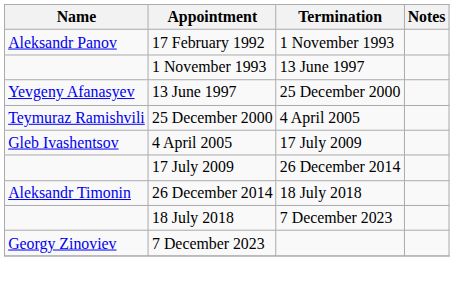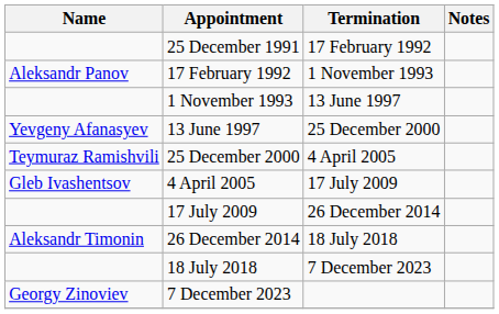 <table class="wikitable">
 <tr valign="middle">
 <th>Name</th>
 <th>Appointment</th>
 <th>Termination</th>
 <th>Notes</th>
+</tr>
+<tr>
+<td></td>
+<td>25 December 1991</td>
+<td>17 February 1992</td>
+<td></td>
 </tr>
 <tr>
 <td><a href='#'>Aleksandr Panov</a></td>
 <td>17 February 1992</td>
 <td>1 November 1993</td>
 <td></td>
 </tr>
 <tr>
 <td></td>
 <td>1 November 1993</td>
 <td>13 June 1997</td>
 <td></td>
 </tr>
 <tr>
 <td><a href='#'>Yevgeny Afanasyev</a></td>
 <td>13 June 1997</td>
 <td>25 December 2000</td>
 <td></td>
 </tr>
 <tr>
 <td><a href='#'>Teymuraz Ramishvili</a></td>
 <td>25 December 2000</td>
 <td>4 April 2005</td>
 <td></td>
 </tr>
 <tr>
 <td><a href='#'>Gleb Ivashentsov</a></td>
 <td>4 April 2005</td>
 <td>17 July 2009</td>
 <td></td>
 </tr>
 <tr>
 <td></td>
 <td>17 July 2009</td>
 <td>26 December 2014</td>
 <td></td>
 </tr>
 <tr>
 <td><a href='#'>Aleksandr Timonin</a></td>
 <td>26 December 2014</td>
 <td>18 July 2018</td>
 <td></td>
 </tr>
 <tr>
 <td></td>
 <td>18 July 2018</td>
 <td>7 December 2023</td>
 <td></td>
 </tr>
 <tr>
 <td><a href='#'>Georgy Zinoviev</a></td>
 <td>7 December 2023</td>
 <td></td>
 <td></td>
 </tr>
 <tr>
 </tr>
 </table>
